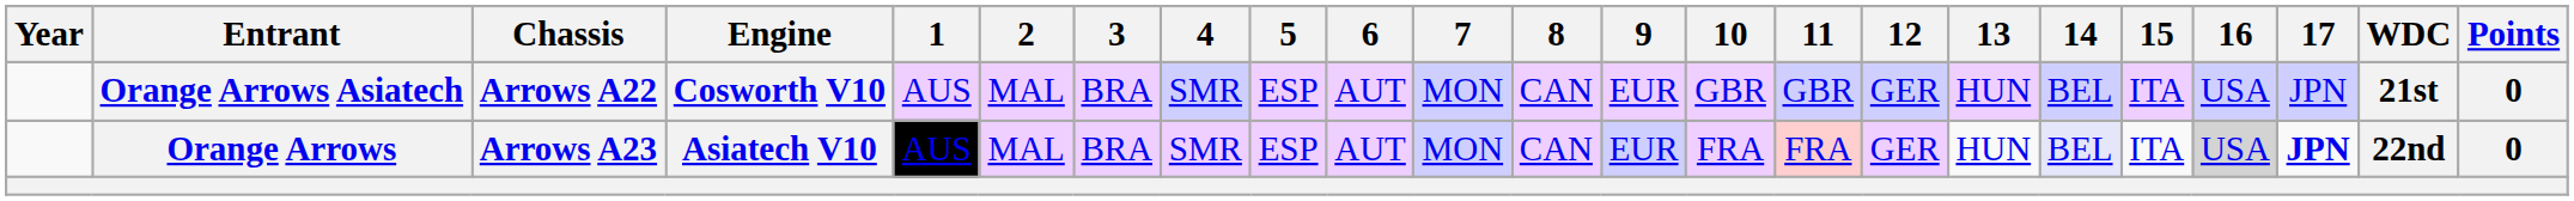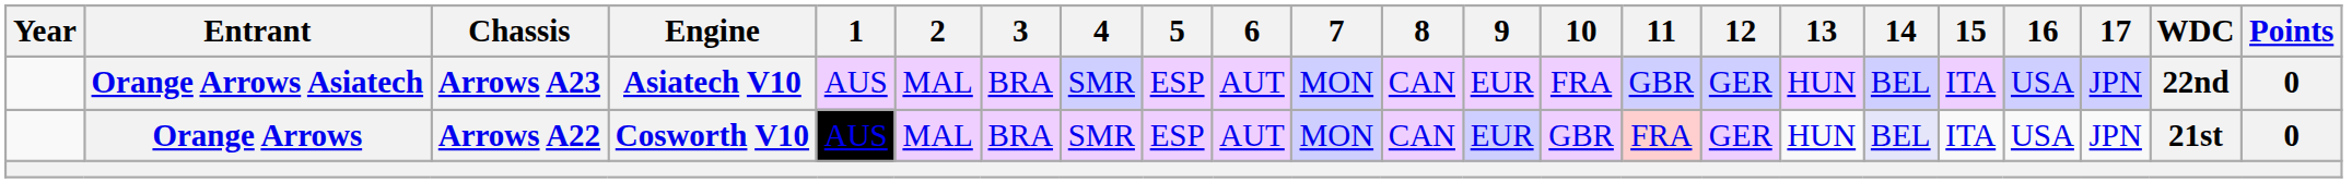 <table class="wikitable" style="text-align:center; font-size:85%">
 <tr>
 <th>Year</th>
 <th>Entrant</th>
 <th>Chassis</th>
 <th>Engine</th>
 <th>1</th>
 <th>2</th>
 <th>3</th>
 <th>4</th>
 <th>5</th>
 <th>6</th>
 <th>7</th>
 <th>8</th>
 <th>9</th>
 <th>10</th>
 <th>11</th>
 <th>12</th>
 <th>13</th>
 <th>14</th>
 <th>15</th>
 <th>16</th>
 <th>17</th>
 <th>WDC</th>
 <th><a href='#'>Points</a></th>
 </tr>
 <tr>
 <td></td>
 <th nowrap><a href='#'>Orange</a> <a href='#'>Arrows</a> <a href='#'>Asiatech</a></th>
-<th nowrap><a href='#'>Arrows</a> <a href='#'>A22</a></th>
-<th nowrap><a href='#'>Cosworth</a> <a href='#'>V10</a></th>
+<th nowrap><a href='#'>Arrows</a> <a href='#'>A23</a></th>
+<th nowrap><a href='#'>Asiatech</a> <a href='#'>V10</a></th>
 <td style="background:#EFCFFF;"><a href='#'>AUS</a><br></td>
 <td style="background:#EFCFFF;"><a href='#'>MAL</a><br></td>
 <td style="background:#EFCFFF;"><a href='#'>BRA</a><br></td>
 <td style="background:#CFCFFF;"><a href='#'>SMR</a><br></td>
 <td style="background:#EFCFFF;"><a href='#'>ESP</a><br></td>
 <td style="background:#EFCFFF;"><a href='#'>AUT</a><br></td>
 <td style="background:#CFCFFF;"><a href='#'>MON</a><br></td>
 <td style="background:#EFCFFF;"><a href='#'>CAN</a><br></td>
 <td style="background:#EFCFFF;"><a href='#'>EUR</a><br></td>
-<td style="background:#EFCFFF;"><a href='#'>GBR</a><br></td>
+<td style="background:#EFCFFF;"><a href='#'>FRA</a><br></td>
 <td style="background:#CFCFFF;"><a href='#'>GBR</a><br></td>
 <td style="background:#CFCFFF;"><a href='#'>GER</a><br></td>
 <td style="background:#EFCFFF;"><a href='#'>HUN</a><br></td>
 <td style="background:#CFCFFF;"><a href='#'>BEL</a><br></td>
 <td style="background:#EFCFFF;"><a href='#'>ITA</a><br></td>
 <td style="background:#CFCFFF;"><a href='#'>USA</a><br></td>
 <td style="background:#CFCFFF;"><a href='#'>JPN</a><br></td>
-<th>21st</th>
+<th>22nd</th>
 <th>0</th>
 </tr>
 <tr>
 <td></td>
 <th nowrap><a href='#'>Orange</a> <a href='#'>Arrows</a></th>
-<th nowrap><a href='#'>Arrows</a> <a href='#'>A23</a></th>
-<th nowrap><a href='#'>Asiatech</a> <a href='#'>V10</a></th>
+<th nowrap><a href='#'>Arrows</a> <a href='#'>A22</a></th>
+<th nowrap><a href='#'>Cosworth</a> <a href='#'>V10</a></th>
 <td style="background:#000000; color:#ffffff"><a href='#'><span>AUS</span></a><br></td>
 <td style="background:#EFCFFF;"><a href='#'>MAL</a><br></td>
 <td style="background:#EFCFFF;"><a href='#'>BRA</a><br></td>
 <td style="background:#EFCFFF;"><a href='#'>SMR</a><br></td>
 <td style="background:#EFCFFF;"><a href='#'>ESP</a><br></td>
 <td style="background:#EFCFFF;"><a href='#'>AUT</a><br></td>
 <td style="background:#CFCFFF;"><a href='#'>MON</a><br></td>
 <td style="background:#EFCFFF;"><a href='#'>CAN</a><br></td>
 <td style="background:#CFCFFF;"><a href='#'>EUR</a><br></td>
-<td style="background:#EFCFFF;"><a href='#'>FRA</a><br></td>
+<td style="background:#EFCFFF;"><a href='#'>GBR</a><br></td>
 <td style="background:#FFCFCF;"><a href='#'>FRA</a><br></td>
 <td style="background:#EFCFFF;"><a href='#'>GER</a><br></td>
 <td><a href='#'>HUN</a></td>
 <td style="background: lavender;"><a href='#'>BEL</a></td>
 <td><a href='#'>ITA</a></td>
-<td style="background: lightgrey;"><a href='#'>USA</a></td>
-<td><strong><a href='#'>JPN</a></strong></td>
-<th>22nd</th>
+<td><a href='#'>USA</a></td>
+<td><a href='#'>JPN</a></td>
+<th>21st</th>
 <th>0</th>
 </tr>
 <tr>
 <th colspan="24"></th>
 </tr>
 </table>
